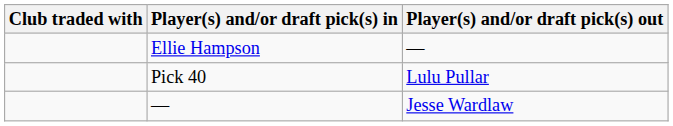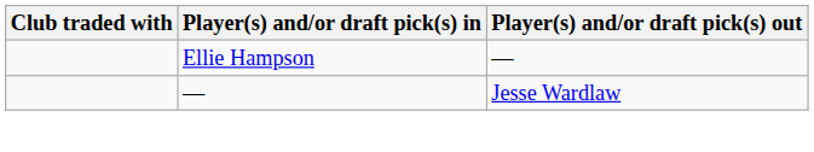 <table class="wikitable plainrowheaders">
 <tr>
 <th scope="col"><strong>Club traded with</strong></th>
 <th scope="col"><strong>Player(s) and/or draft pick(s) in</strong></th>
 <th scope="col"><strong>Player(s) and/or draft pick(s) out</strong></th>
 </tr>
 <tr>
 <td></td>
 <td><a href='#'>Ellie Hampson</a></td>
 <td>—</td>
 </tr>
 <tr>
 <td></td>
-<td>Pick 40</td>
-<td><a href='#'>Lulu Pullar</a></td>
-</tr>
-<tr>
-<td></td>
 <td>—</td>
 <td><a href='#'>Jesse Wardlaw</a></td>
 </tr>
 </table>
